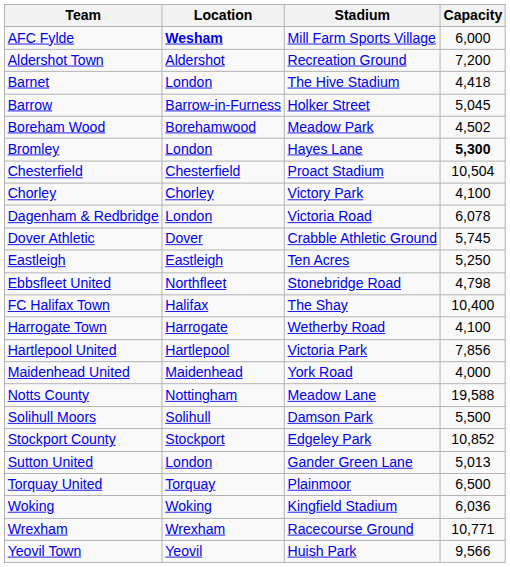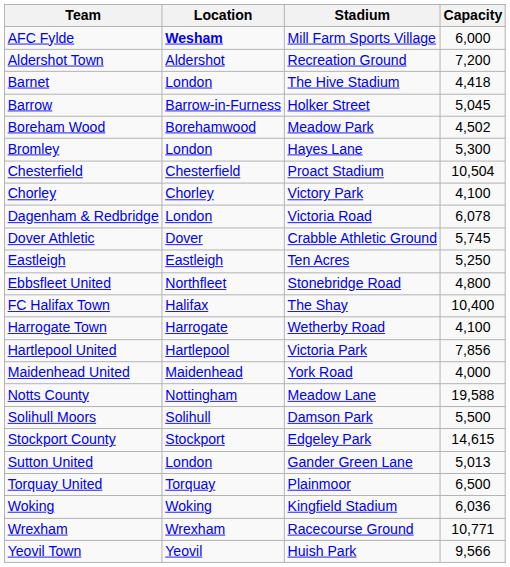 <table class="wikitable sortable">
 <tr>
 <th>Team</th>
 <th>Location</th>
 <th>Stadium</th>
 <th>Capacity</th>
 </tr>
 <tr>
 <td><a href='#'>AFC Fylde</a></td>
 <td><strong><a href='#'>Wesham</a></strong></td>
 <td><a href='#'>Mill Farm Sports Village</a></td>
 <td align="center">6,000</td>
 </tr>
 <tr>
 <td><a href='#'>Aldershot Town</a></td>
 <td><a href='#'>Aldershot</a></td>
 <td><a href='#'>Recreation Ground</a></td>
 <td align="center">7,200</td>
 </tr>
 <tr>
 <td><a href='#'>Barnet</a></td>
 <td><a href='#'>London</a> </td>
 <td><a href='#'>The Hive Stadium</a></td>
 <td align="center">4,418</td>
 </tr>
 <tr>
 <td><a href='#'>Barrow</a></td>
 <td><a href='#'>Barrow-in-Furness</a></td>
 <td><a href='#'>Holker Street</a></td>
 <td align="center">5,045</td>
 </tr>
 <tr>
 <td><a href='#'>Boreham Wood</a></td>
 <td><a href='#'>Borehamwood</a></td>
 <td><a href='#'>Meadow Park</a></td>
 <td align="center">4,502</td>
 </tr>
 <tr>
 <td><a href='#'>Bromley</a></td>
 <td><a href='#'>London</a> </td>
 <td><a href='#'>Hayes Lane</a></td>
-<td align="center"><strong>5,300</strong></td>
+<td align="center">5,300</td>
 </tr>
 <tr>
 <td><a href='#'>Chesterfield</a></td>
 <td><a href='#'>Chesterfield</a></td>
 <td><a href='#'>Proact Stadium</a></td>
 <td align="center">10,504</td>
 </tr>
 <tr>
 <td><a href='#'>Chorley</a></td>
 <td><a href='#'>Chorley</a></td>
 <td><a href='#'>Victory Park</a></td>
 <td align="center">4,100</td>
 </tr>
 <tr>
 <td><a href='#'>Dagenham & Redbridge</a></td>
 <td><a href='#'>London</a> </td>
 <td><a href='#'>Victoria Road</a></td>
 <td align="center">6,078</td>
 </tr>
 <tr>
 <td><a href='#'>Dover Athletic</a></td>
 <td><a href='#'>Dover</a></td>
 <td><a href='#'>Crabble Athletic Ground</a></td>
 <td align="center">5,745</td>
 </tr>
 <tr>
 <td><a href='#'>Eastleigh</a></td>
 <td><a href='#'>Eastleigh</a></td>
 <td><a href='#'>Ten Acres</a></td>
 <td align="center">5,250</td>
 </tr>
 <tr>
 <td><a href='#'>Ebbsfleet United</a></td>
 <td><a href='#'>Northfleet</a></td>
 <td><a href='#'>Stonebridge Road</a></td>
-<td align="center">4,798</td>
+<td align="center">4,800</td>
 </tr>
 <tr>
 <td><a href='#'>FC Halifax Town</a></td>
 <td><a href='#'>Halifax</a></td>
 <td><a href='#'>The Shay</a></td>
 <td align="center">10,400</td>
 </tr>
 <tr>
 <td><a href='#'>Harrogate Town</a></td>
 <td><a href='#'>Harrogate</a></td>
 <td><a href='#'>Wetherby Road</a></td>
 <td align="center">4,100</td>
 </tr>
 <tr>
 <td><a href='#'>Hartlepool United</a></td>
 <td><a href='#'>Hartlepool</a></td>
 <td><a href='#'>Victoria Park</a></td>
 <td align="center">7,856</td>
 </tr>
 <tr>
 <td><a href='#'>Maidenhead United</a></td>
 <td><a href='#'>Maidenhead</a></td>
 <td><a href='#'>York Road</a></td>
 <td align="center">4,000</td>
 </tr>
 <tr>
 <td><a href='#'>Notts County</a></td>
 <td><a href='#'>Nottingham</a></td>
 <td><a href='#'>Meadow Lane</a></td>
 <td align="center">19,588</td>
 </tr>
 <tr>
 <td><a href='#'>Solihull Moors</a></td>
 <td><a href='#'>Solihull</a></td>
 <td><a href='#'>Damson Park</a></td>
 <td align="center">5,500</td>
 </tr>
 <tr>
 <td><a href='#'>Stockport County</a></td>
 <td><a href='#'>Stockport</a></td>
 <td><a href='#'>Edgeley Park</a></td>
-<td align="center">10,852</td>
+<td align="center">14,615</td>
 </tr>
 <tr>
 <td><a href='#'>Sutton United</a></td>
 <td><a href='#'>London</a> </td>
 <td><a href='#'>Gander Green Lane</a></td>
 <td align="center">5,013</td>
 </tr>
 <tr>
 <td><a href='#'>Torquay United</a></td>
 <td><a href='#'>Torquay</a></td>
 <td><a href='#'>Plainmoor</a></td>
 <td align="center">6,500</td>
 </tr>
 <tr>
 <td><a href='#'>Woking</a></td>
 <td><a href='#'>Woking</a></td>
 <td><a href='#'>Kingfield Stadium</a></td>
 <td align="center">6,036</td>
 </tr>
 <tr>
 <td><a href='#'>Wrexham</a></td>
 <td><a href='#'>Wrexham</a></td>
 <td><a href='#'>Racecourse Ground</a></td>
 <td align="center">10,771</td>
 </tr>
 <tr>
 <td><a href='#'>Yeovil Town</a></td>
 <td><a href='#'>Yeovil</a></td>
 <td><a href='#'>Huish Park</a></td>
 <td align="center">9,566</td>
 </tr>
 </table>
